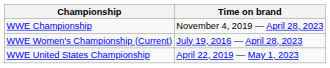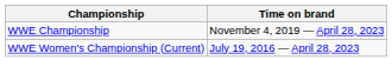 <table class="wikitable" style="text-align:center; font-size:85%">
 <tr>
 <th>Championship</th>
 <th>Time on brand</th>
 </tr>
 <tr>
 <td align="left"><a href='#'>WWE Championship</a></td>
 <td align="left">November 4, 2019 — <a href='#'>April 28, 2023</a></td>
 </tr>
 <tr>
 <td align="left"><a href='#'>WWE Women's Championship (Current)</a></td>
 <td align="left"><a href='#'>July 19, 2016</a> — <a href='#'>April 28, 2023</a></td>
 </tr>
-<tr>
-<td align="left"><a href='#'>WWE United States Championship</a></td>
-<td align="left"><a href='#'>April 22, 2019</a> — <a href='#'>May 1, 2023</a></td>
-</tr>
 </table>
